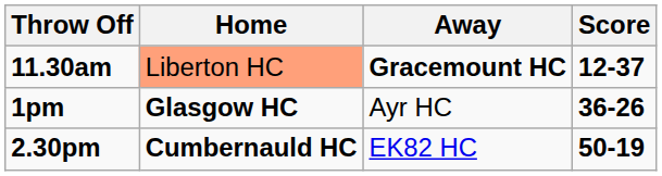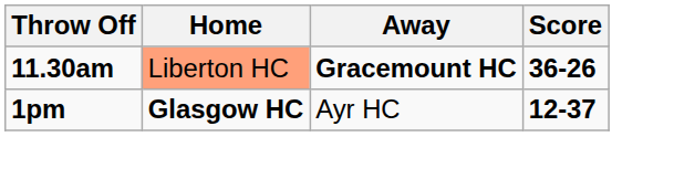 <table class="wikitable">
 <tr>
 <th><strong>Throw Off</strong></th>
 <th><strong>Home</strong></th>
 <th><strong>Away</strong></th>
 <th><strong>Score</strong></th>
 </tr>
 <tr>
 <td><strong>11.30am</strong></td>
 <td style="background: lightsalmon;">Liberton HC</td>
 <td><strong>Gracemount HC</strong></td>
-<td><strong>12-37</strong></td>
+<td><strong>36-26</strong></td>
 </tr>
 <tr>
 <td><strong>1pm</strong></td>
 <td><strong>Glasgow HC</strong></td>
 <td>Ayr HC</td>
-<td><strong>36-26</strong></td>
-</tr>
-<tr>
-<td><strong>2.30pm</strong></td>
-<td><strong>Cumbernauld HC</strong></td>
-<td><a href='#'>EK82 HC</a></td>
-<td><strong>50-19</strong></td>
+<td><strong>12-37</strong></td>
 </tr>
 </table>
